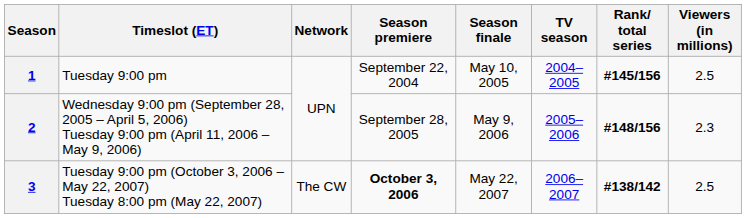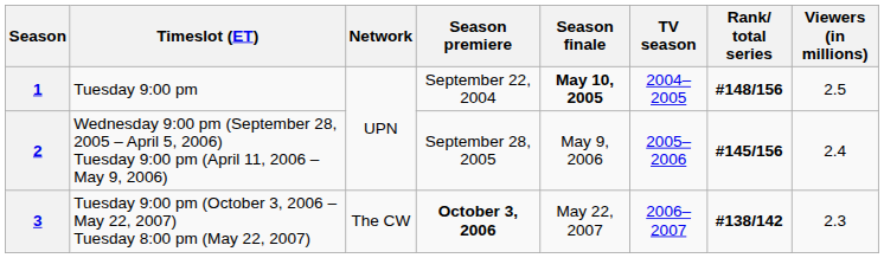 <table style="text-align:center;" class="wikitable" style="background: #FFFFFF;">
 <tr>
 <th>Season</th>
 <th>Timeslot (<a href='#'>ET</a>)</th>
 <th>Network</th>
 <th>Season premiere</th>
 <th>Season finale</th>
 <th>TV season</th>
 <th>Rank/<br>total series</th>
 <th>Viewers<br>(in millions)</th>
 </tr>
 <tr>
 <th><a href='#'>1</a></th>
 <td style="text-align:left">Tuesday 9:00 pm</td>
 <td rowspan="2">UPN</td>
 <td>September 22, 2004</td>
-<td>May 10, 2005</td>
+<td><strong>May 10, 2005</strong></td>
 <td><a href='#'>2004–2005</a></td>
-<td style="font-weight:bold">#145/156</td>
+<td style="font-weight:bold">#148/156</td>
 <td>2.5</td>
 </tr>
 <tr>
 <th><a href='#'>2</a></th>
 <td style="text-align:left">Wednesday 9:00 pm (September 28, 2005 – April 5, 2006)<br>Tuesday 9:00 pm (April 11, 2006 – May 9, 2006)</td>
 <td>September 28, 2005</td>
 <td>May 9, 2006</td>
 <td><a href='#'>2005–2006</a></td>
-<td style="font-weight:bold">#148/156</td>
-<td>2.3</td>
+<td style="font-weight:bold">#145/156</td>
+<td>2.4</td>
 </tr>
 <tr>
 <th><a href='#'>3</a></th>
 <td style="text-align:left">Tuesday 9:00 pm (October 3, 2006 – May 22, 2007)<br>Tuesday 8:00 pm (May 22, 2007)</td>
 <td>The CW</td>
 <td><strong>October 3, 2006</strong></td>
 <td>May 22, 2007</td>
 <td><a href='#'>2006–2007</a></td>
 <td style="font-weight:bold">#138/142</td>
-<td>2.5</td>
+<td>2.3</td>
 </tr>
 </table>
